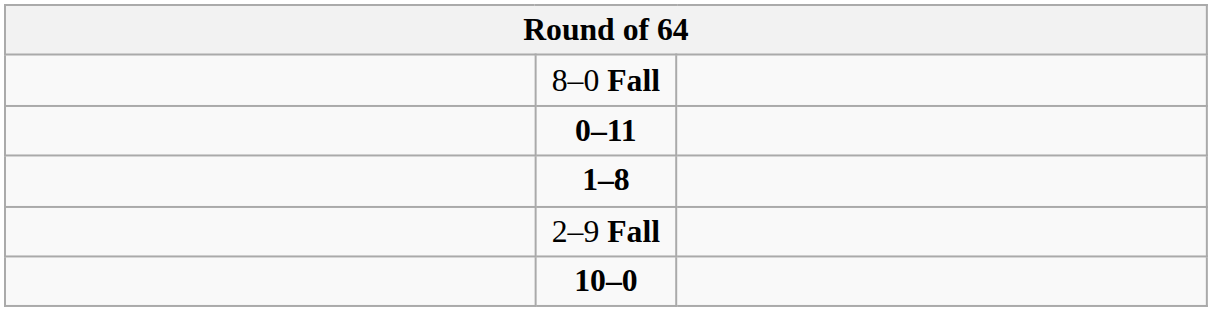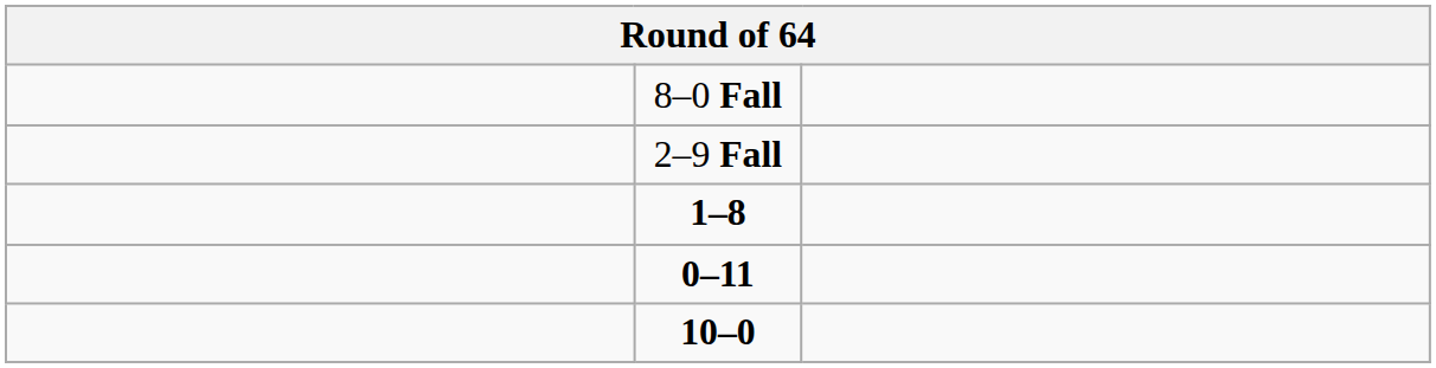 <table class="wikitable" style="text-align: center;">
 <tr>
 <th colspan=3>Round of 64</th>
 </tr>
 <tr>
 <td align=left width="270"><strong></strong></td>
 <td align=center width="65">8–0 <strong>Fall</strong></td>
 <td align=left width="270"></td>
 </tr>
 <tr>
 <td align=left></td>
-<td align=center><strong>0–11</strong></td>
+<td align=center>2–9 <strong>Fall</strong></td>
 <td align=left><strong></strong></td>
 </tr>
 <tr>
 <td align=left></td>
 <td align=center><strong>1–8</strong></td>
 <td align=left><strong></strong></td>
 </tr>
 <tr>
 <td align=left></td>
-<td align=center>2–9 <strong>Fall</strong></td>
+<td align=center><strong>0–11</strong></td>
 <td align=left><strong></strong></td>
 </tr>
 <tr>
 <td align=left><strong></strong></td>
 <td align=center><strong>10–0</strong></td>
 <td align=left></td>
 </tr>
 </table>
